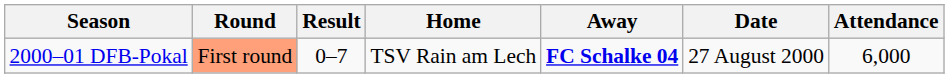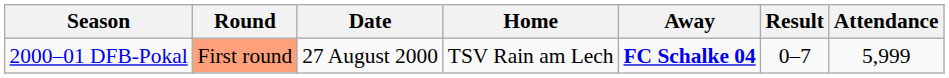 <table class="wikitable">
 <tr>
 <th>Season</th>
 <th>Round</th>
-<th>Result</th>
+<th>Date</th>
 <th>Home</th>
 <th>Away</th>
-<th>Date</th>
+<th>Result</th>
 <th>Attendance</th>
 </tr>
 <tr align="center">
 <td><a href='#'>2000–01 DFB-Pokal</a></td>
 <td style="background: lightsalmon;">First round</td>
-<td>0–7</td>
+<td>27 August 2000</td>
 <td>TSV Rain am Lech</td>
 <td><strong><a href='#'>FC Schalke 04</a></strong></td>
-<td>27 August 2000</td>
-<td>6,000</td>
+<td>0–7</td>
+<td>5,999</td>
 </tr>
 </table>
